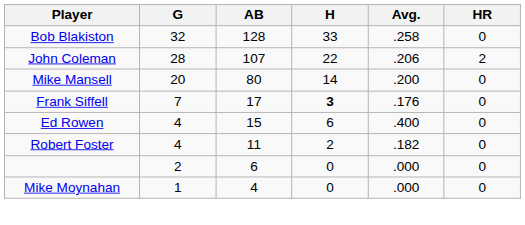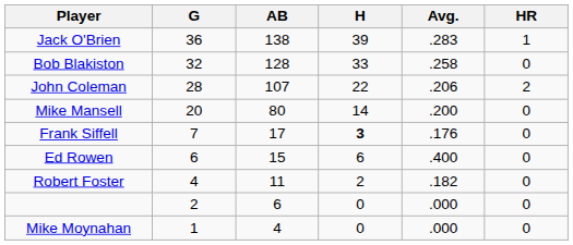 <table class="wikitable sortable">
 <tr>
 <th bgcolor="#DDDDFF" width="16%">Player</th>
 <th bgcolor="#DDDDFF" width="9%">G</th>
 <th bgcolor="#DDDDFF" width="9%">AB</th>
 <th bgcolor="#DDDDFF" width="9%">H</th>
 <th bgcolor="#DDDDFF" width="9%">Avg.</th>
 <th bgcolor="#DDDDFF" width="9%">HR</th>
+</tr>
+<tr align="center">
+<td><a href='#'>Jack O'Brien</a></td>
+<td>36</td>
+<td>138</td>
+<td>39</td>
+<td>.283</td>
+<td>1</td>
 </tr>
 <tr align=center>
 <td><a href='#'>Bob Blakiston</a></td>
 <td>32</td>
 <td>128</td>
 <td>33</td>
 <td>.258</td>
 <td>0</td>
 </tr>
 <tr align=center>
 <td><a href='#'>John Coleman</a></td>
 <td>28</td>
 <td>107</td>
 <td>22</td>
 <td>.206</td>
 <td>2</td>
 </tr>
 <tr align=center>
 <td><a href='#'>Mike Mansell</a></td>
 <td>20</td>
 <td>80</td>
 <td>14</td>
 <td>.200</td>
 <td>0</td>
 </tr>
 <tr align=center>
 <td><a href='#'>Frank Siffell</a></td>
 <td>7</td>
 <td>17</td>
 <td><strong>3</strong></td>
 <td>.176</td>
 <td>0</td>
 </tr>
 <tr align=center>
 <td><a href='#'>Ed Rowen</a></td>
-<td>4</td>
+<td>6</td>
 <td>15</td>
 <td>6</td>
 <td>.400</td>
 <td>0</td>
 </tr>
 <tr align=center>
 <td><a href='#'>Robert Foster</a></td>
 <td>4</td>
 <td>11</td>
 <td>2</td>
 <td>.182</td>
 <td>0</td>
 </tr>
 <tr align=center>
 <td></td>
 <td>2</td>
 <td>6</td>
 <td>0</td>
 <td>.000</td>
 <td>0</td>
 </tr>
 <tr align="center">
 <td><a href='#'>Mike Moynahan</a></td>
 <td>1</td>
 <td>4</td>
 <td>0</td>
 <td>.000</td>
 <td>0</td>
 </tr>
 </table>
